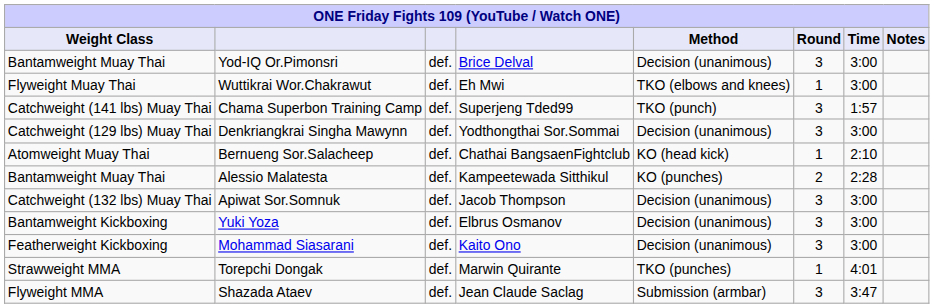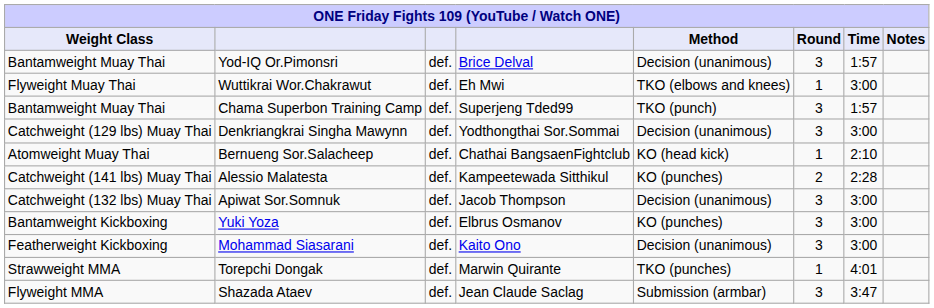 <table class="wikitable" style="font-size: 80%;">
 <tr>
 <th colspan="8" style="background-color: #ccf; color: #000080; text-align: center;"><strong>ONE Friday Fights 109 (YouTube / Watch ONE)</strong></th>
 </tr>
 <tr>
 <th colspan="1" style="background-color: #E6E8FA; color: #000000; text-align: center;">Weight Class</th>
 <th colspan="1" style="background-color: #E6E8FA; color: #000000; text-align: center;"></th>
 <th colspan="1" style="background-color: #E6E8FA; color: #000000; text-align: center;"></th>
 <th colspan="1" style="background-color: #E6E8FA; color: #000000; text-align: center;"></th>
 <th colspan="1" style="background-color: #E6E8FA; color: #000000; text-align: center;">Method</th>
 <th colspan="1" style="background-color: #E6E8FA; color: #000000; text-align: center;">Round</th>
 <th colspan="1" style="background-color: #E6E8FA; color: #000000; text-align: center;">Time</th>
 <th colspan="1" style="background-color: #E6E8FA; color: #000000; text-align: center;">Notes</th>
 </tr>
 <tr>
 <td>Bantamweight Muay Thai</td>
 <td> Yod-IQ Or.Pimonsri</td>
 <td>def.</td>
 <td> <a href='#'>Brice Delval</a></td>
 <td>Decision (unanimous)</td>
 <td align=center>3</td>
-<td align=center>3:00</td>
+<td align=center>1:57</td>
 <td></td>
 </tr>
 <tr>
 <td>Flyweight Muay Thai</td>
 <td> Wuttikrai Wor.Chakrawut</td>
 <td>def.</td>
 <td> Eh Mwi</td>
 <td>TKO (elbows and knees)</td>
 <td align=center>1</td>
 <td align=center>3:00</td>
 <td></td>
 </tr>
 <tr>
-<td>Catchweight (141 lbs) Muay Thai</td>
+<td>Bantamweight Muay Thai</td>
 <td> Chama Superbon Training Camp</td>
 <td>def.</td>
 <td> Superjeng Tded99</td>
 <td>TKO (punch)</td>
 <td align=center>3</td>
 <td align=center>1:57</td>
 <td></td>
 </tr>
 <tr>
 <td>Catchweight (129 lbs) Muay Thai</td>
 <td> Denkriangkrai Singha Mawynn</td>
 <td>def.</td>
 <td> Yodthongthai Sor.Sommai</td>
 <td>Decision (unanimous)</td>
 <td align=center>3</td>
 <td align=center>3:00</td>
 <td></td>
 </tr>
 <tr>
 <td>Atomweight Muay Thai</td>
 <td> Bernueng Sor.Salacheep</td>
 <td>def.</td>
 <td> Chathai BangsaenFightclub</td>
 <td>KO (head kick)</td>
 <td align=center>1</td>
 <td align=center>2:10</td>
 <td></td>
 </tr>
 <tr>
-<td>Bantamweight Muay Thai</td>
+<td>Catchweight (141 lbs) Muay Thai</td>
 <td> Alessio Malatesta</td>
 <td>def.</td>
 <td> Kampeetewada Sitthikul</td>
 <td>KO (punches)</td>
 <td align=center>2</td>
 <td align=center>2:28</td>
 <td></td>
 </tr>
 <tr>
 <td>Catchweight (132 lbs) Muay Thai</td>
 <td> Apiwat Sor.Somnuk</td>
 <td>def.</td>
 <td> Jacob Thompson</td>
 <td>Decision (unanimous)</td>
 <td align=center>3</td>
 <td align=center>3:00</td>
 <td></td>
 </tr>
 <tr>
 <td>Bantamweight Kickboxing</td>
 <td> <a href='#'>Yuki Yoza</a></td>
 <td>def.</td>
 <td> Elbrus Osmanov</td>
-<td>Decision (unanimous)</td>
+<td>KO (punches)</td>
 <td align=center>3</td>
 <td align=center>3:00</td>
 <td></td>
 </tr>
 <tr>
 <td>Featherweight Kickboxing</td>
 <td> <a href='#'>Mohammad Siasarani</a></td>
 <td>def.</td>
 <td> <a href='#'>Kaito Ono</a></td>
 <td>Decision (unanimous)</td>
 <td align=center>3</td>
 <td align=center>3:00</td>
 <td></td>
 </tr>
 <tr>
 <td>Strawweight MMA</td>
 <td> Torepchi Dongak</td>
 <td>def.</td>
 <td> Marwin Quirante</td>
 <td>TKO (punches)</td>
 <td align=center>1</td>
 <td align=center>4:01</td>
 <td></td>
 </tr>
 <tr>
 <td>Flyweight MMA</td>
 <td> Shazada Ataev</td>
 <td>def.</td>
 <td> Jean Claude Saclag</td>
 <td>Submission (armbar)</td>
 <td align=center>3</td>
 <td align=center>3:47</td>
 <td></td>
 </tr>
 </table>
